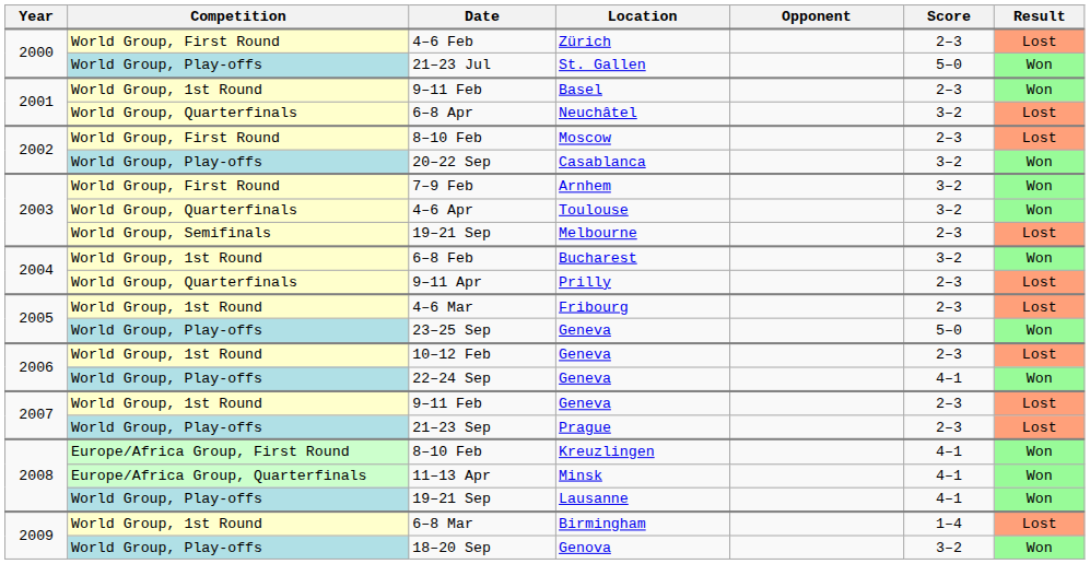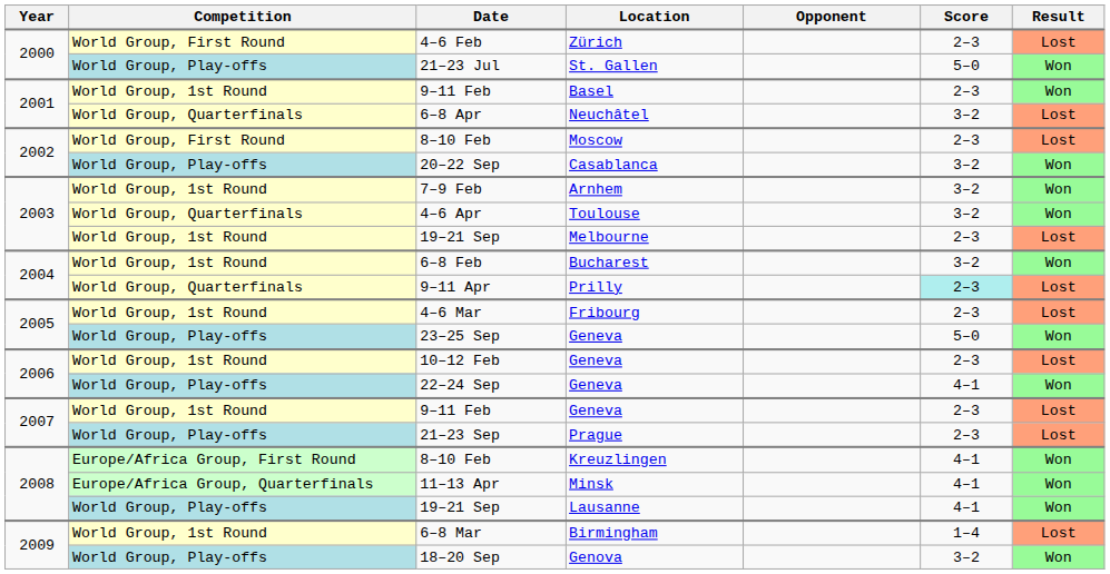 <table class="wikitable collapsible collapsed">
 <tr>
 <th width="50">Year</th>
 <th width="300">Competition</th>
 <th width="125">Date</th>
 <th width="150">Location</th>
 <th width="150">Opponent</th>
 <th width="75">Score</th>
 <th width="75">Result</th>
 </tr>
 <tr style="border-top:2px solid gray;">
 <td align="center" rowspan="2">2000</td>
 <td style="background:#ffc;">World Group, First Round</td>
 <td>4–6 Feb</td>
 <td> <a href='#'>Zürich</a></td>
 <td></td>
 <td align="center">2–3</td>
 <td align="center" bgcolor="#FFA07A">Lost</td>
 </tr>
 <tr>
 <td style="background:#B0E0E6;">World Group, Play-offs</td>
 <td>21–23 Jul</td>
 <td> <a href='#'>St. Gallen</a></td>
 <td></td>
 <td align="center">5–0</td>
 <td align="center" bgcolor="#98FB98">Won</td>
 </tr>
 <tr style="border-top:2px solid gray;">
 <td align="center" rowspan="2">2001</td>
 <td style="background:#ffc;">World Group, 1st Round</td>
 <td>9–11 Feb</td>
 <td> <a href='#'>Basel</a></td>
 <td></td>
 <td align="center">2–3</td>
 <td align="center" bgcolor="#98FB98">Won</td>
 </tr>
 <tr>
 <td style="background:#ffc;">World Group, Quarterfinals</td>
 <td>6–8 Apr</td>
 <td> <a href='#'>Neuchâtel</a></td>
 <td></td>
 <td align="center">3–2</td>
 <td align="center" bgcolor="FFA07A">Lost</td>
 </tr>
 <tr style="border-top:2px solid gray;">
 <td align="center" rowspan="2">2002</td>
 <td style="background:#ffc;">World Group, First Round</td>
 <td>8–10 Feb</td>
 <td> <a href='#'>Moscow</a></td>
 <td></td>
 <td align="center">2–3</td>
 <td align="center" bgcolor="#FFA07A">Lost</td>
 </tr>
 <tr>
 <td style="background:#B0E0E6;">World Group, Play-offs</td>
 <td>20–22 Sep</td>
 <td> <a href='#'>Casablanca</a></td>
 <td></td>
 <td align="center">3–2</td>
 <td align="center" bgcolor="#98FB98">Won</td>
 </tr>
 <tr style="border-top:2px solid gray;">
 <td align="center" rowspan="3">2003</td>
-<td style="background:#ffc;">World Group, First Round</td>
+<td style="background:#ffc;">World Group, 1st Round</td>
 <td>7–9 Feb</td>
 <td> <a href='#'>Arnhem</a></td>
 <td></td>
 <td align="center">3–2</td>
 <td align="center" bgcolor="#98FB98">Won</td>
 </tr>
 <tr>
 <td style="background:#ffc;">World Group, Quarterfinals</td>
 <td>4–6 Apr</td>
 <td> <a href='#'>Toulouse</a></td>
 <td></td>
 <td align="center">3–2</td>
 <td align="center" bgcolor="#98FB98">Won</td>
 </tr>
 <tr>
-<td style="background:#ffc;">World Group, Semifinals</td>
+<td style="background:#ffc;">World Group, 1st Round</td>
 <td>19–21 Sep</td>
 <td> <a href='#'>Melbourne</a></td>
 <td></td>
 <td align="center">2–3</td>
 <td align="center" bgcolor="FFA07A">Lost</td>
 </tr>
 <tr style="border-top:2px solid gray;">
 <td align="center" rowspan="2">2004</td>
 <td style="background:#ffc;">World Group, 1st Round</td>
 <td>6–8 Feb</td>
 <td> <a href='#'>Bucharest</a></td>
 <td></td>
 <td align="center">3–2</td>
 <td align="center" bgcolor="#98FB98">Won</td>
 </tr>
 <tr>
 <td style="background:#ffc;">World Group, Quarterfinals</td>
 <td>9–11 Apr</td>
 <td> <a href='#'>Prilly</a></td>
 <td></td>
-<td align="center">2–3</td>
+<td align="center" style="background: paleturquoise;">2–3</td>
 <td align="center" bgcolor="FFA07A">Lost</td>
 </tr>
 <tr style="border-top:2px solid gray;">
 <td align="center" rowspan="2">2005</td>
 <td style="background:#ffc;">World Group, 1st Round</td>
 <td>4–6 Mar</td>
 <td> <a href='#'>Fribourg</a></td>
 <td></td>
 <td align="center">2–3</td>
 <td align="center" bgcolor="FFA07A">Lost</td>
 </tr>
 <tr>
 <td style="background:#B0E0E6;">World Group, Play-offs</td>
 <td>23–25 Sep</td>
 <td> <a href='#'>Geneva</a></td>
 <td></td>
 <td align="center">5–0</td>
 <td align="center" bgcolor="#98FB98">Won</td>
 </tr>
 <tr style="border-top:2px solid gray;">
 <td align="center" rowspan="2">2006</td>
 <td style="background:#ffc;">World Group, 1st Round</td>
 <td>10–12 Feb</td>
 <td> <a href='#'>Geneva</a></td>
 <td></td>
 <td align="center">2–3</td>
 <td align="center" bgcolor="FFA07A">Lost</td>
 </tr>
 <tr>
 <td style="background:#B0E0E6;">World Group, Play-offs</td>
 <td>22–24 Sep</td>
 <td> <a href='#'>Geneva</a></td>
 <td></td>
 <td align="center">4–1</td>
 <td align="center" bgcolor="#98FB98">Won</td>
 </tr>
 <tr style="border-top:2px solid gray;">
 <td align="center" rowspan="2">2007</td>
 <td style="background:#ffc;">World Group, 1st Round</td>
 <td>9–11 Feb</td>
 <td> <a href='#'>Geneva</a></td>
 <td></td>
 <td align="center">2–3</td>
 <td align="center" bgcolor="FFA07A">Lost</td>
 </tr>
 <tr>
 <td style="background:#B0E0E6;">World Group, Play-offs</td>
 <td>21–23 Sep</td>
 <td> <a href='#'>Prague</a></td>
 <td></td>
 <td align="center">2–3</td>
 <td align="center" bgcolor="FFA07A">Lost</td>
 </tr>
 <tr style="border-top:2px solid gray;">
 <td align="center" rowspan="3">2008</td>
 <td style="background:#cfc;">Europe/Africa Group, First Round</td>
 <td>8–10 Feb</td>
 <td> <a href='#'>Kreuzlingen</a></td>
 <td></td>
 <td align="center">4–1</td>
 <td align="center" bgcolor="#98FB98">Won</td>
 </tr>
 <tr>
 <td style="background:#cfc;">Europe/Africa Group, Quarterfinals</td>
 <td>11–13 Apr</td>
 <td> <a href='#'>Minsk</a></td>
 <td></td>
 <td align="center">4–1</td>
 <td align="center" bgcolor="#98FB98">Won</td>
 </tr>
 <tr>
 <td style="background:#B0E0E6;">World Group, Play-offs</td>
 <td>19–21 Sep</td>
 <td> <a href='#'>Lausanne</a></td>
 <td></td>
 <td align="center">4–1</td>
 <td align="center" bgcolor="#98FB98">Won</td>
 </tr>
 <tr style="border-top:2px solid gray;">
 <td align="center" rowspan="2">2009</td>
 <td style="background:#ffc;">World Group, 1st Round</td>
 <td>6–8 Mar</td>
 <td> <a href='#'>Birmingham</a></td>
 <td></td>
 <td align="center">1–4</td>
 <td align="center" bgcolor="FFA07A">Lost</td>
 </tr>
 <tr>
 <td style="background:#B0E0E6;">World Group, Play-offs</td>
 <td>18–20 Sep</td>
 <td> <a href='#'>Genova</a></td>
 <td></td>
 <td align="center">3–2</td>
 <td align="center" bgcolor="#98FB98">Won</td>
 </tr>
 </table>
